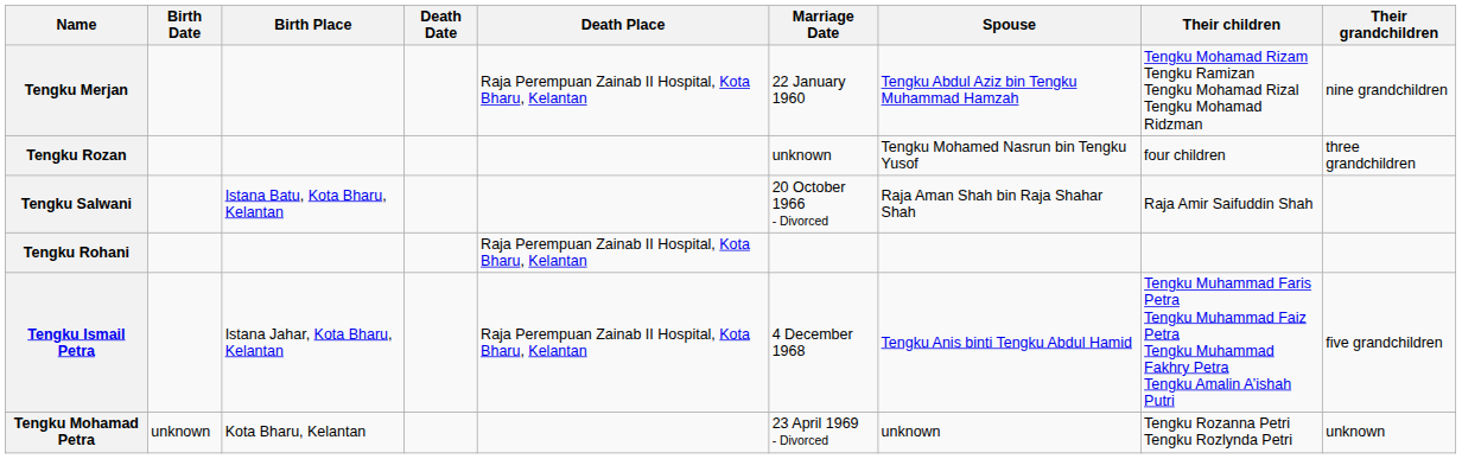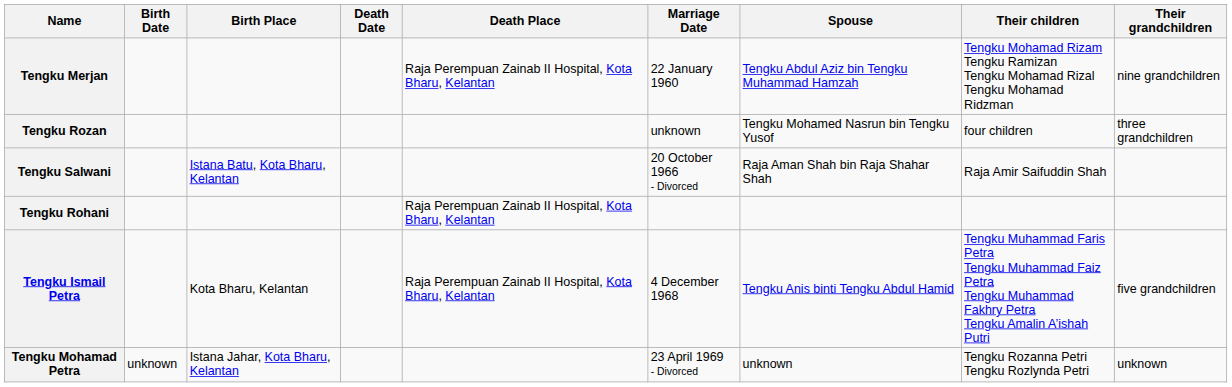 <table class="wikitable">
 <tr>
 <th>Name</th>
 <th>Birth Date</th>
 <th>Birth Place</th>
 <th>Death Date</th>
 <th>Death Place</th>
 <th !colspan="2">Marriage <br> Date</th>
 <th>Spouse</th>
 <th>Their children</th>
 <th>Their grandchildren</th>
 </tr>
 <tr>
 <th rowspan="1" scope="row">Tengku Merjan</th>
 <td rowspan="1"></td>
 <td rowspan="1"></td>
 <td rowspan="1"></td>
 <td rowspan="1">Raja Perempuan Zainab II Hospital, <a href='#'>Kota Bharu</a>, <a href='#'>Kelantan</a></td>
 <td rowspan="1">22 January 1960</td>
 <td rowspan="1"><a href='#'>Tengku Abdul Aziz bin Tengku Muhammad Hamzah</a></td>
 <td><a href='#'>Tengku Mohamad Rizam</a><br>Tengku Ramizan<br>Tengku Mohamad Rizal<br>Tengku Mohamad Ridzman</td>
 <td>nine grandchildren</td>
 </tr>
 <tr>
 <th rowspan="1" scope="row">Tengku Rozan</th>
 <td rowspan="1"></td>
 <td rowspan="1"></td>
 <td rowspan="1"></td>
 <td rowspan="1"></td>
 <td>unknown</td>
 <td>Tengku Mohamed Nasrun bin Tengku Yusof</td>
 <td>four children</td>
 <td>three grandchildren</td>
 </tr>
 <tr>
 <th rowspan="1" scope="row">Tengku Salwani</th>
 <td rowspan="1"></td>
 <td rowspan="1"><a href='#'>Istana Batu</a>, <a href='#'>Kota Bharu</a>, <a href='#'>Kelantan</a></td>
 <td rowspan="1"></td>
 <td rowspan="1"></td>
 <td rowspan="1">20 October 1966<br><small>- Divorced</small></td>
 <td rowspan="1">Raja Aman Shah bin Raja Shahar Shah</td>
 <td rowspan="1">Raja Amir Saifuddin Shah</td>
 <td></td>
 </tr>
 <tr>
 <th rowspan="1" scope="row">Tengku Rohani</th>
 <td rowspan="1"></td>
 <td rowspan="1"></td>
 <td rowspan="1"></td>
 <td rowspan="1">Raja Perempuan Zainab II Hospital, <a href='#'>Kota Bharu</a>, <a href='#'>Kelantan</a></td>
 <td></td>
 <td></td>
 <td></td>
 <td></td>
 </tr>
 <tr>
 <th rowspan="1" scope="row"><a href='#'>Tengku Ismail Petra</a></th>
 <td rowspan="1"></td>
-<td rowspan="1">Istana Jahar, <a href='#'>Kota Bharu</a>, <a href='#'>Kelantan</a></td>
+<td>Kota Bharu, Kelantan</td>
 <td rowspan="1"></td>
 <td rowspan="1">Raja Perempuan Zainab II Hospital, <a href='#'>Kota Bharu</a>, <a href='#'>Kelantan</a></td>
 <td rowspan="1">4 December 1968</td>
 <td rowspan="1"><a href='#'>Tengku Anis binti Tengku Abdul Hamid</a></td>
 <td><a href='#'>Tengku Muhammad Faris Petra</a><br><a href='#'>Tengku Muhammad Faiz Petra</a><br> <a href='#'>Tengku Muhammad Fakhry Petra</a><br> <a href='#'>Tengku Amalin A’ishah Putri</a></td>
 <td>five grandchildren</td>
 </tr>
 <tr>
 <th rowspan="1" scope="row">Tengku Mohamad Petra</th>
 <td rowspan="1">unknown</td>
-<td>Kota Bharu, Kelantan</td>
+<td rowspan="1">Istana Jahar, <a href='#'>Kota Bharu</a>, <a href='#'>Kelantan</a></td>
 <td></td>
 <td></td>
 <td rowspan="1">23 April 1969<br><small>- Divorced</small></td>
 <td>unknown</td>
 <td rowspan="1">Tengku Rozanna Petri<br>Tengku Rozlynda Petri</td>
 <td>unknown</td>
 </tr>
 </table>
